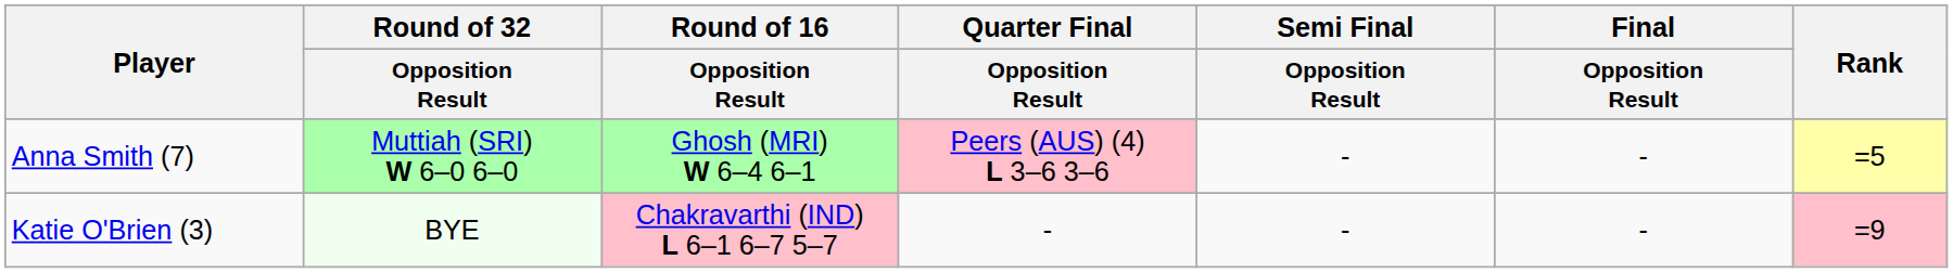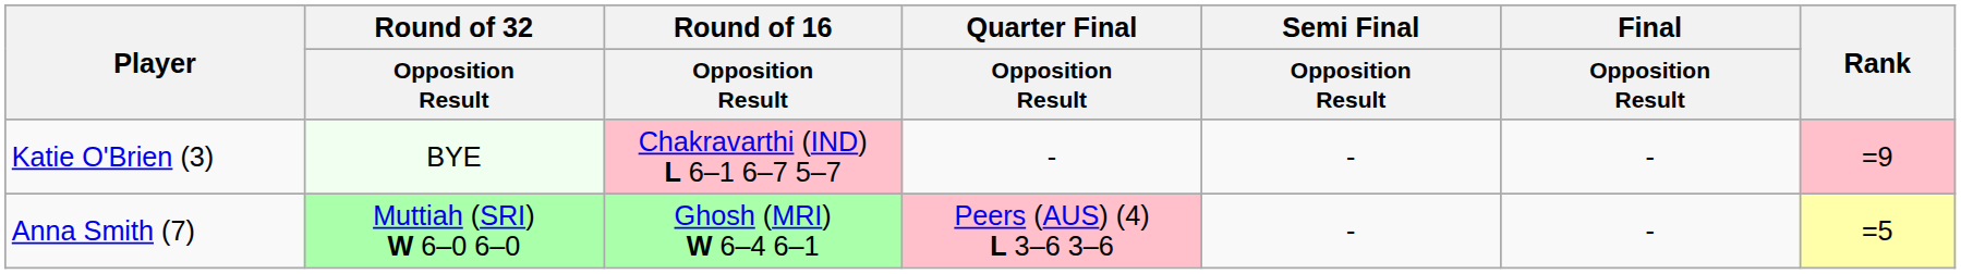 <table class=wikitable style="font-size:90%">
 <tr>
 <th rowspan="2" style="width:150px;">Player</th>
 <th width=150>Round of 32</th>
 <th width=150>Round of 16</th>
 <th width=150>Quarter Final</th>
 <th width=150>Semi Final</th>
 <th width=150>Final</th>
 <th rowspan="2" style="width:75px;">Rank</th>
 </tr>
 <tr>
 <th style="line-height:1em"><small>Opposition<br>Result</small></th>
 <th style="line-height:1em"><small>Opposition<br>Result</small></th>
 <th style="line-height:1em"><small>Opposition<br>Result</small></th>
 <th style="line-height:1em"><small>Opposition<br>Result</small></th>
 <th style="line-height:1em"><small>Opposition<br>Result</small></th>
 </tr>
 <tr>
+<td><a href='#'>Katie O'Brien</a> (3)</td>
+<td style="text-align:center; background:honeydew;">BYE</td>
+<td style="text-align:center; background:pink;"> <a href='#'>Chakravarthi</a> (<a href='#'>IND</a>)<br><strong>L</strong> 6–1 6–7 5–7</td>
+<td style="text-align:center;">-</td>
+<td style="text-align:center;">-</td>
+<td style="text-align:center;">-</td>
+<td style="text-align:center; background:pink;">=9</td>
+</tr>
+<tr>
 <td><a href='#'>Anna Smith</a> (7)</td>
 <td style="text-align:center; background:#afa;"> <a href='#'>Muttiah</a> (<a href='#'>SRI</a>)<br><strong>W</strong> 6–0 6–0</td>
 <td style="text-align:center; background:#afa;"> <a href='#'>Ghosh</a> (<a href='#'>MRI</a>)<br><strong>W</strong> 6–4 6–1</td>
 <td style="text-align:center; background:pink;"> <a href='#'>Peers</a> (<a href='#'>AUS</a>) (4)<br><strong>L</strong> 3–6 3–6</td>
 <td style="text-align:center;">-</td>
 <td style="text-align:center;">-</td>
 <td style="text-align:center; background:#ffa;">=5</td>
 </tr>
-<tr>
-<td><a href='#'>Katie O'Brien</a> (3)</td>
-<td style="text-align:center; background:honeydew;">BYE</td>
-<td style="text-align:center; background:pink;"> <a href='#'>Chakravarthi</a> (<a href='#'>IND</a>)<br><strong>L</strong> 6–1 6–7 5–7</td>
-<td style="text-align:center;">-</td>
-<td style="text-align:center;">-</td>
-<td style="text-align:center;">-</td>
-<td style="text-align:center; background:pink;">=9</td>
-</tr>
 </table>
